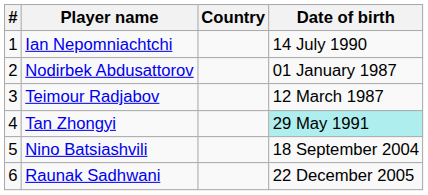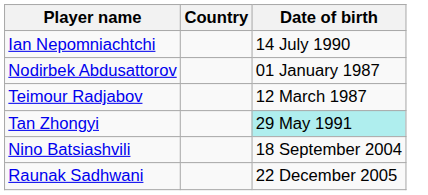 <table class="wikitable">
 <tr>
-<th>#</th>
 <th>Player name</th>
 <th>Country</th>
 <th>Date of birth</th>
 </tr>
 <tr>
-<td>1</td>
 <td><a href='#'>Ian Nepomniachtchi</a></td>
 <td></td>
 <td>14 July 1990</td>
 </tr>
 <tr>
-<td>2</td>
 <td><a href='#'>Nodirbek Abdusattorov</a></td>
 <td></td>
 <td>01 January 1987</td>
 </tr>
 <tr>
-<td>3</td>
 <td><a href='#'>Teimour Radjabov</a></td>
 <td></td>
 <td>12 March 1987</td>
 </tr>
 <tr>
-<td>4</td>
 <td><a href='#'>Tan Zhongyi</a></td>
 <td></td>
 <td style="background: paleturquoise;">29 May 1991</td>
 </tr>
 <tr>
-<td>5</td>
 <td><a href='#'>Nino Batsiashvili</a></td>
 <td></td>
 <td>18 September 2004</td>
 </tr>
 <tr>
-<td>6</td>
 <td><a href='#'>Raunak Sadhwani</a></td>
 <td></td>
 <td>22 December 2005</td>
 </tr>
 </table>
